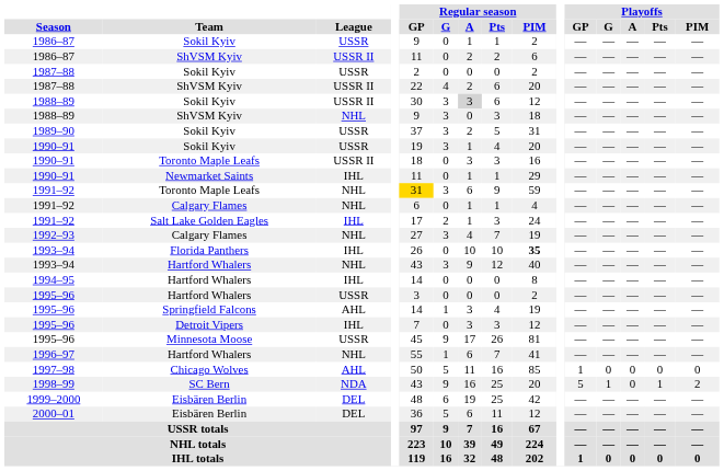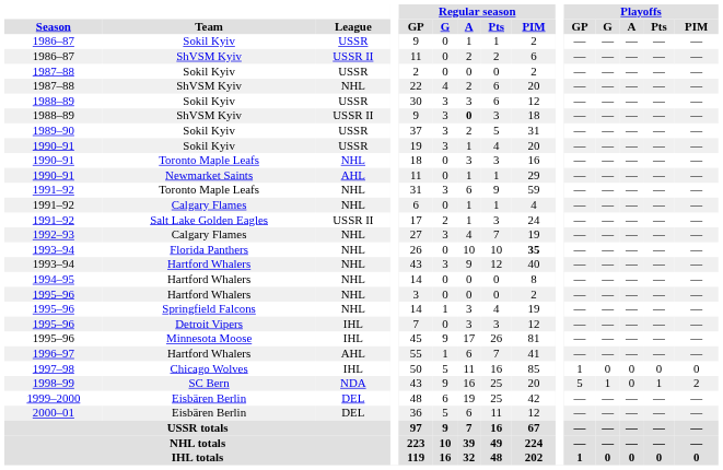 <table border="0" cellpadding="1" cellspacing="0" style="text-align:center; width:60em">
 <tr bgcolor="#e0e0e0">
 <th colspan="3" bgcolor="#ffffff"> </th>
 <th rowspan="99" bgcolor="#ffffff"> </th>
 <th colspan="5"><a href='#'>Regular season</a></th>
 <th rowspan="99" bgcolor="#ffffff"> </th>
 <th colspan="5"><a href='#'>Playoffs</a></th>
 </tr>
 <tr bgcolor="#e0e0e0">
 <th><a href='#'>Season</a></th>
 <th>Team</th>
 <th>League</th>
 <th>GP</th>
 <th><a href='#'>G</a></th>
 <th><a href='#'>A</a></th>
 <th><a href='#'>Pts</a></th>
 <th><a href='#'>PIM</a></th>
 <th>GP</th>
 <th>G</th>
 <th>A</th>
 <th>Pts</th>
 <th>PIM</th>
 </tr>
 <tr>
 <td><a href='#'>1986–87</a></td>
 <td><a href='#'>Sokil Kyiv</a></td>
 <td><a href='#'>USSR</a></td>
 <td>9</td>
 <td>0</td>
 <td>1</td>
 <td>1</td>
 <td>2</td>
 <td>—</td>
 <td>—</td>
 <td>—</td>
 <td>—</td>
 <td>—</td>
 </tr>
 <tr bgcolor="#f0f0f0">
 <td>1986–87</td>
 <td><a href='#'>ShVSM Kyiv</a></td>
 <td><a href='#'>USSR II</a></td>
 <td>11</td>
 <td>0</td>
 <td>2</td>
 <td>2</td>
 <td>6</td>
 <td>—</td>
 <td>—</td>
 <td>—</td>
 <td>—</td>
 <td>—</td>
 </tr>
 <tr>
 <td><a href='#'>1987–88</a></td>
 <td>Sokil Kyiv</td>
 <td>USSR</td>
 <td>2</td>
 <td>0</td>
 <td>0</td>
 <td>0</td>
 <td>2</td>
 <td>—</td>
 <td>—</td>
 <td>—</td>
 <td>—</td>
 <td>—</td>
 </tr>
 <tr bgcolor="#f0f0f0">
 <td>1987–88</td>
 <td>ShVSM Kyiv</td>
-<td>USSR II</td>
+<td>NHL</td>
 <td>22</td>
 <td>4</td>
 <td>2</td>
 <td>6</td>
 <td>20</td>
 <td>—</td>
 <td>—</td>
 <td>—</td>
 <td>—</td>
 <td>—</td>
 </tr>
 <tr>
 <td><a href='#'>1988–89</a></td>
 <td>Sokil Kyiv</td>
-<td>USSR II</td>
+<td>USSR</td>
 <td>30</td>
 <td>3</td>
-<td style="background: lightgrey;">3</td>
+<td>3</td>
 <td>6</td>
 <td>12</td>
 <td>—</td>
 <td>—</td>
 <td>—</td>
 <td>—</td>
 <td>—</td>
 </tr>
 <tr bgcolor="#f0f0f0">
 <td>1988–89</td>
 <td>ShVSM Kyiv</td>
-<td><a href='#'>NHL</a></td>
+<td>USSR II</td>
 <td>9</td>
 <td>3</td>
-<td>0</td>
+<td><strong>0</strong></td>
 <td>3</td>
 <td>18</td>
 <td>—</td>
 <td>—</td>
 <td>—</td>
 <td>—</td>
 <td>—</td>
 </tr>
 <tr>
 <td><a href='#'>1989–90</a></td>
 <td>Sokil Kyiv</td>
 <td>USSR</td>
 <td>37</td>
 <td>3</td>
 <td>2</td>
 <td>5</td>
 <td>31</td>
 <td>—</td>
 <td>—</td>
 <td>—</td>
 <td>—</td>
 <td>—</td>
 </tr>
 <tr bgcolor="#f0f0f0">
 <td><a href='#'>1990–91</a></td>
 <td>Sokil Kyiv</td>
 <td>USSR</td>
 <td>19</td>
 <td>3</td>
 <td>1</td>
 <td>4</td>
 <td>20</td>
 <td>—</td>
 <td>—</td>
 <td>—</td>
 <td>—</td>
 <td>—</td>
 </tr>
 <tr>
 <td><a href='#'>1990–91</a></td>
 <td><a href='#'>Toronto Maple Leafs</a></td>
-<td>USSR II</td>
+<td><a href='#'>NHL</a></td>
 <td>18</td>
 <td>0</td>
 <td>3</td>
 <td>3</td>
 <td>16</td>
 <td>—</td>
 <td>—</td>
 <td>—</td>
 <td>—</td>
 <td>—</td>
 </tr>
 <tr bgcolor="#f0f0f0">
 <td><a href='#'>1990–91</a></td>
 <td><a href='#'>Newmarket Saints</a></td>
-<td>IHL</td>
+<td><a href='#'>AHL</a></td>
 <td>11</td>
 <td>0</td>
 <td>1</td>
 <td>1</td>
 <td>29</td>
 <td>—</td>
 <td>—</td>
 <td>—</td>
 <td>—</td>
 <td>—</td>
 </tr>
 <tr>
 <td><a href='#'>1991–92</a></td>
 <td>Toronto Maple Leafs</td>
 <td>NHL</td>
-<td style="background: gold;">31</td>
+<td>31</td>
 <td>3</td>
 <td>6</td>
 <td>9</td>
 <td>59</td>
 <td>—</td>
 <td>—</td>
 <td>—</td>
 <td>—</td>
 <td>—</td>
 </tr>
 <tr bgcolor="#f0f0f0">
 <td>1991–92</td>
 <td><a href='#'>Calgary Flames</a></td>
 <td>NHL</td>
 <td>6</td>
 <td>0</td>
 <td>1</td>
 <td>1</td>
 <td>4</td>
 <td>—</td>
 <td>—</td>
 <td>—</td>
 <td>—</td>
 <td>—</td>
 </tr>
 <tr>
 <td><a href='#'>1991–92</a></td>
 <td><a href='#'>Salt Lake Golden Eagles</a></td>
-<td><a href='#'>IHL</a></td>
+<td>USSR II</td>
 <td>17</td>
 <td>2</td>
 <td>1</td>
 <td>3</td>
 <td>24</td>
 <td>—</td>
 <td>—</td>
 <td>—</td>
 <td>—</td>
 <td>—</td>
 </tr>
 <tr bgcolor="#f0f0f0">
 <td><a href='#'>1992–93</a></td>
 <td>Calgary Flames</td>
 <td>NHL</td>
 <td>27</td>
 <td>3</td>
 <td>4</td>
 <td>7</td>
 <td>19</td>
 <td>—</td>
 <td>—</td>
 <td>—</td>
 <td>—</td>
 <td>—</td>
 </tr>
 <tr>
 <td><a href='#'>1993–94</a></td>
 <td><a href='#'>Florida Panthers</a></td>
-<td>IHL</td>
+<td>NHL</td>
 <td>26</td>
 <td>0</td>
 <td>10</td>
 <td>10</td>
 <td><strong>35</strong></td>
 <td>—</td>
 <td>—</td>
 <td>—</td>
 <td>—</td>
 <td>—</td>
 </tr>
 <tr bgcolor="#f0f0f0">
 <td>1993–94</td>
 <td><a href='#'>Hartford Whalers</a></td>
 <td>NHL</td>
 <td>43</td>
 <td>3</td>
 <td>9</td>
 <td>12</td>
 <td>40</td>
 <td>—</td>
 <td>—</td>
 <td>—</td>
 <td>—</td>
 <td>—</td>
 </tr>
 <tr>
 <td><a href='#'>1994–95</a></td>
 <td>Hartford Whalers</td>
-<td>IHL</td>
+<td>NHL</td>
 <td>14</td>
 <td>0</td>
 <td>0</td>
 <td>0</td>
 <td>8</td>
 <td>—</td>
 <td>—</td>
 <td>—</td>
 <td>—</td>
 <td>—</td>
 </tr>
 <tr bgcolor="#f0f0f0">
 <td><a href='#'>1995–96</a></td>
 <td>Hartford Whalers</td>
-<td>USSR</td>
+<td>NHL</td>
 <td>3</td>
 <td>0</td>
 <td>0</td>
 <td>0</td>
 <td>2</td>
 <td>—</td>
 <td>—</td>
 <td>—</td>
 <td>—</td>
 <td>—</td>
 </tr>
 <tr>
 <td><a href='#'>1995–96</a></td>
 <td><a href='#'>Springfield Falcons</a></td>
-<td>AHL</td>
+<td>NHL</td>
 <td>14</td>
 <td>1</td>
 <td>3</td>
 <td>4</td>
 <td>19</td>
 <td>—</td>
 <td>—</td>
 <td>—</td>
 <td>—</td>
 <td>—</td>
 </tr>
 <tr bgcolor="#f0f0f0">
 <td><a href='#'>1995–96</a></td>
 <td><a href='#'>Detroit Vipers</a></td>
 <td>IHL</td>
 <td>7</td>
 <td>0</td>
 <td>3</td>
 <td>3</td>
 <td>12</td>
 <td>—</td>
 <td>—</td>
 <td>—</td>
 <td>—</td>
 <td>—</td>
 </tr>
 <tr>
 <td>1995–96</td>
 <td><a href='#'>Minnesota Moose</a></td>
-<td>USSR</td>
+<td>IHL</td>
 <td>45</td>
 <td>9</td>
 <td>17</td>
 <td>26</td>
 <td>81</td>
 <td>—</td>
 <td>—</td>
 <td>—</td>
 <td>—</td>
 <td>—</td>
 </tr>
 <tr bgcolor="#f0f0f0">
 <td><a href='#'>1996–97</a></td>
 <td>Hartford Whalers</td>
-<td>NHL</td>
+<td>AHL</td>
 <td>55</td>
 <td>1</td>
 <td>6</td>
 <td>7</td>
 <td>41</td>
 <td>—</td>
 <td>—</td>
 <td>—</td>
 <td>—</td>
 <td>—</td>
 </tr>
 <tr>
 <td><a href='#'>1997–98</a></td>
 <td><a href='#'>Chicago Wolves</a></td>
-<td><a href='#'>AHL</a></td>
+<td>IHL</td>
 <td>50</td>
 <td>5</td>
 <td>11</td>
 <td>16</td>
 <td>85</td>
 <td>1</td>
 <td>0</td>
 <td>0</td>
 <td>0</td>
 <td>0</td>
 </tr>
 <tr bgcolor="#f0f0f0">
 <td><a href='#'>1998–99</a></td>
 <td><a href='#'>SC Bern</a></td>
 <td><a href='#'>NDA</a></td>
 <td>43</td>
 <td>9</td>
 <td>16</td>
 <td>25</td>
 <td>20</td>
 <td>5</td>
 <td>1</td>
 <td>0</td>
 <td>1</td>
 <td>2</td>
 </tr>
 <tr>
 <td><a href='#'>1999–2000</a></td>
 <td><a href='#'>Eisbären Berlin</a></td>
 <td><a href='#'>DEL</a></td>
 <td>48</td>
 <td>6</td>
 <td>19</td>
 <td>25</td>
 <td>42</td>
 <td>—</td>
 <td>—</td>
 <td>—</td>
 <td>—</td>
 <td>—</td>
 </tr>
 <tr bgcolor="#f0f0f0">
 <td><a href='#'>2000–01</a></td>
 <td>Eisbären Berlin</td>
 <td>DEL</td>
 <td>36</td>
 <td>5</td>
 <td>6</td>
 <td>11</td>
 <td>12</td>
 <td>—</td>
 <td>—</td>
 <td>—</td>
 <td>—</td>
 <td>—</td>
 </tr>
 <tr bgcolor="#e0e0e0">
 <th colspan="3">USSR totals</th>
 <th>97</th>
 <th>9</th>
 <th>7</th>
 <th>16</th>
 <th>67</th>
 <th>—</th>
 <th>—</th>
 <th>—</th>
 <th>—</th>
 <th>—</th>
 </tr>
 <tr bgcolor="#e0e0e0">
 <th colspan="3">NHL totals</th>
 <th>223</th>
 <th>10</th>
 <th>39</th>
 <th>49</th>
 <th>224</th>
 <th>—</th>
 <th>—</th>
 <th>—</th>
 <th>—</th>
 <th>—</th>
 </tr>
 <tr bgcolor="#e0e0e0">
 <th colspan="3">IHL totals</th>
 <th>119</th>
 <th>16</th>
 <th>32</th>
 <th>48</th>
 <th>202</th>
 <th>1</th>
 <th>0</th>
 <th>0</th>
 <th>0</th>
 <th>0</th>
 </tr>
 </table>
